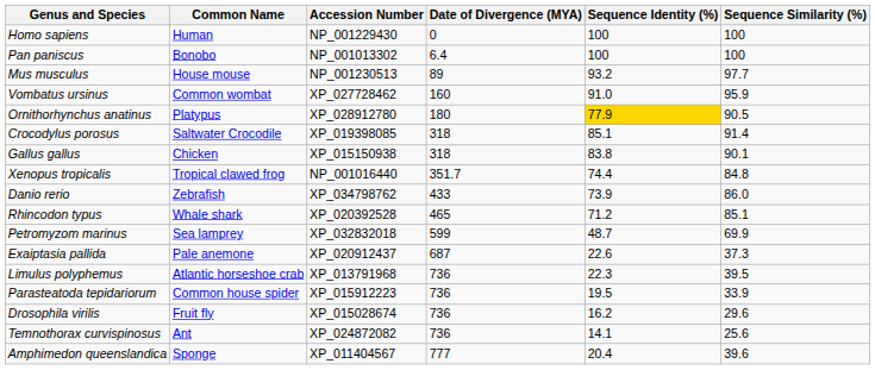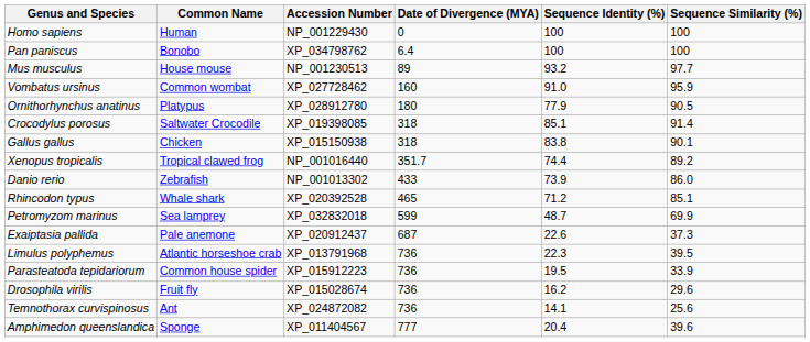 <table class="wikitable">
 <tr>
 <th>Genus and Species</th>
 <th>Common Name</th>
 <th>Accession Number</th>
 <th>Date of Divergence (MYA)</th>
 <th>Sequence Identity (%)</th>
 <th>Sequence Similarity (%)</th>
 </tr>
 <tr>
 <td><em>Homo sapiens</em></td>
 <td><a href='#'>Human</a></td>
 <td>NP_001229430</td>
 <td>0</td>
 <td>100</td>
 <td>100</td>
 </tr>
 <tr>
 <td><em>Pan paniscus</em></td>
 <td><a href='#'>Bonobo</a></td>
-<td>NP_001013302</td>
+<td>XP_034798762</td>
 <td>6.4</td>
 <td>100</td>
 <td>100</td>
 </tr>
 <tr>
 <td><em>Mus musculus</em></td>
 <td><a href='#'>House mouse</a></td>
 <td>NP_001230513</td>
 <td>89</td>
 <td>93.2</td>
 <td>97.7</td>
 </tr>
 <tr>
 <td><em>Vombatus ursinus</em></td>
 <td><a href='#'>Common wombat</a></td>
 <td>XP_027728462</td>
 <td>160</td>
 <td>91.0</td>
 <td>95.9</td>
 </tr>
 <tr>
 <td><em>Ornithorhynchus anatinus</em></td>
 <td><a href='#'>Platypus</a></td>
 <td>XP_028912780</td>
 <td>180</td>
-<td style="background: gold;">77.9</td>
+<td>77.9</td>
 <td>90.5</td>
 </tr>
 <tr>
 <td><em>Crocodylus porosus</em></td>
 <td><a href='#'>Saltwater Crocodile</a></td>
 <td>XP_019398085</td>
 <td>318</td>
 <td>85.1</td>
 <td>91.4</td>
 </tr>
 <tr>
 <td><em>Gallus gallus</em></td>
 <td><a href='#'>Chicken</a></td>
 <td>XP_015150938</td>
 <td>318</td>
 <td>83.8</td>
 <td>90.1</td>
 </tr>
 <tr>
 <td><em>Xenopus tropicalis</em></td>
 <td><a href='#'>Tropical clawed frog</a></td>
 <td>NP_001016440</td>
 <td>351.7</td>
 <td>74.4</td>
-<td>84.8</td>
+<td>89.2</td>
 </tr>
 <tr>
 <td><em>Danio rerio</em></td>
 <td><a href='#'>Zebrafish</a></td>
-<td>XP_034798762</td>
+<td>NP_001013302</td>
 <td>433</td>
 <td>73.9</td>
 <td>86.0</td>
 </tr>
 <tr>
 <td><em>Rhincodon typus</em></td>
 <td><a href='#'>Whale shark</a></td>
 <td>XP_020392528</td>
 <td>465</td>
 <td>71.2</td>
 <td>85.1</td>
 </tr>
 <tr>
 <td><em>Petromyzom marinus</em></td>
 <td><a href='#'>Sea lamprey</a></td>
 <td>XP_032832018</td>
 <td>599</td>
 <td>48.7</td>
 <td>69.9</td>
 </tr>
 <tr>
 <td><em>Exaiptasia pallida</em></td>
 <td><a href='#'>Pale anemone</a></td>
 <td>XP_020912437</td>
 <td>687</td>
 <td>22.6</td>
 <td>37.3</td>
 </tr>
 <tr>
 <td><em>Limulus polyphemus</em></td>
 <td><a href='#'>Atlantic horseshoe crab</a></td>
 <td>XP_013791968</td>
 <td>736</td>
 <td>22.3</td>
 <td>39.5</td>
 </tr>
 <tr>
 <td><em>Parasteatoda tepidariorum</em></td>
 <td><a href='#'>Common house spider</a></td>
 <td>XP_015912223</td>
 <td>736</td>
 <td>19.5</td>
 <td>33.9</td>
 </tr>
 <tr>
 <td><em>Drosophila virilis</em></td>
 <td><a href='#'>Fruit fly</a></td>
 <td>XP_015028674</td>
 <td>736</td>
 <td>16.2</td>
 <td>29.6</td>
 </tr>
 <tr>
 <td><em>Temnothorax curvispinosus</em></td>
 <td><a href='#'>Ant</a></td>
 <td>XP_024872082</td>
 <td>736</td>
 <td>14.1</td>
 <td>25.6</td>
 </tr>
 <tr>
 <td><em>Amphimedon queenslandica</em></td>
 <td><a href='#'>Sponge</a></td>
 <td>XP_011404567</td>
 <td>777</td>
 <td>20.4</td>
 <td>39.6</td>
 </tr>
 </table>
